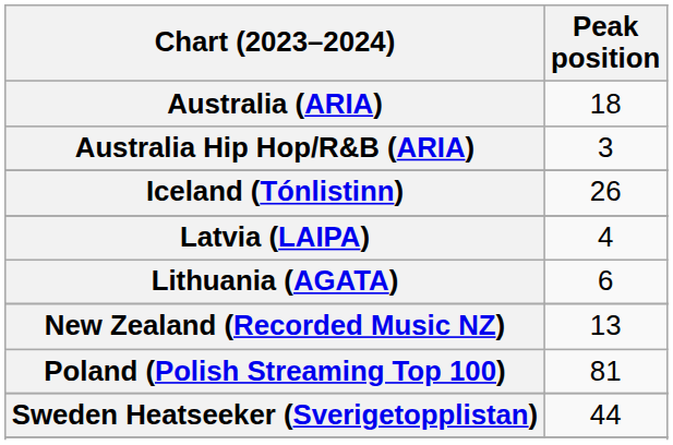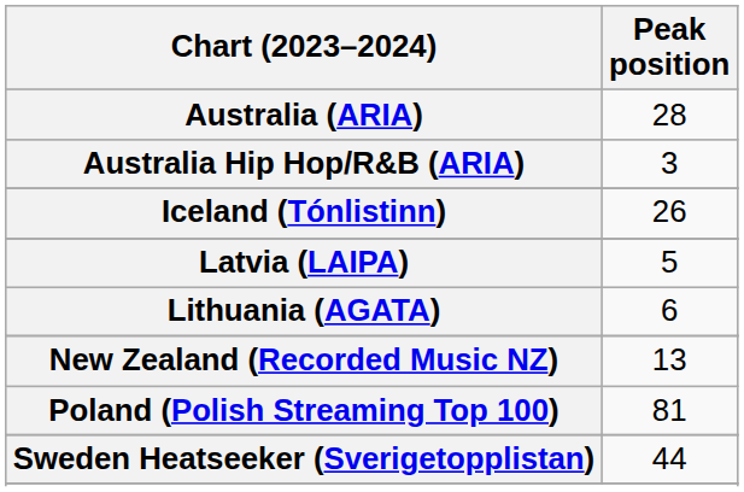 <table class="wikitable sortable plainrowheaders" style="text-align:center">
 <tr>
 <th scope="col">Chart (2023–2024)</th>
 <th scope="col">Peak<br> position</th>
 </tr>
 <tr>
 <th scope="row">Australia (<a href='#'>ARIA</a>)</th>
-<td>18</td>
+<td>28</td>
 </tr>
 <tr>
 <th scope="row">Australia Hip Hop/R&B (<a href='#'>ARIA</a>)</th>
 <td>3</td>
 </tr>
 <tr>
 </tr>
 <tr>
 </tr>
 <tr>
 <th scope="row">Iceland (<a href='#'>Tónlistinn</a>)</th>
 <td>26</td>
 </tr>
 <tr>
 </tr>
 <tr>
 <th scope="row">Latvia (<a href='#'>LAIPA</a>)</th>
-<td>4</td>
+<td>5</td>
 </tr>
 <tr>
 <th scope="row">Lithuania (<a href='#'>AGATA</a>)</th>
 <td>6</td>
 </tr>
 <tr>
 </tr>
 <tr>
 <th scope="row">New Zealand (<a href='#'>Recorded Music NZ</a>)</th>
 <td>13</td>
 </tr>
 <tr>
 <th scope="row">Poland (<a href='#'>Polish Streaming Top 100</a>)</th>
 <td>81</td>
 </tr>
 <tr>
 </tr>
 <tr>
 <th scope="row">Sweden Heatseeker (<a href='#'>Sverigetopplistan</a>)</th>
 <td>44</td>
 </tr>
 <tr>
 </tr>
 <tr>
 </tr>
 <tr>
 </tr>
 <tr>
 </tr>
 <tr>
 </tr>
 </table>
